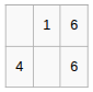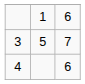 <table class="wikitable" style="margin-left:auto;margin-right:auto;text-align:center;width:6em;height:6em;table-layout:fixed;">
 <tr>
 </tr>
 <tr>
 <td></td>
 <td>1</td>
 <td>6</td>
 </tr>
 <tr>
+<td>3</td>
+<td>5</td>
+<td>7</td>
+</tr>
+<tr>
 <td>4</td>
 <td></td>
 <td>6</td>
 </tr>
 </table>
